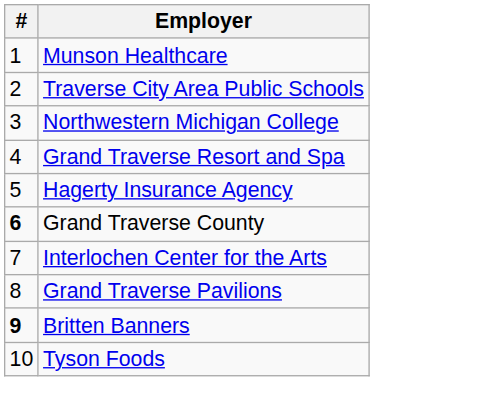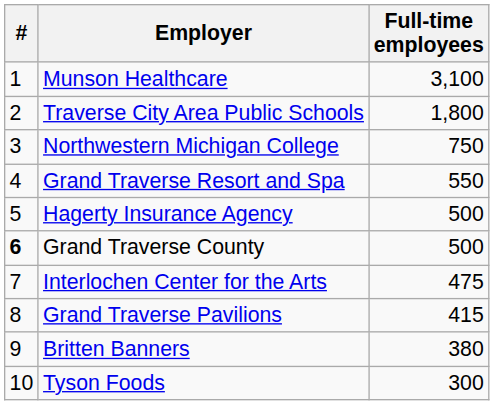 <table class="wikitable sortable">
 <tr>
 <th scope="col">#</th>
 <th scope="col">Employer</th>
+<th scope="col">Full-time <br> employees</th>
 </tr>
 <tr>
 <td>1</td>
 <td><a href='#'>Munson Healthcare</a></td>
+<td align="right">3,100</td>
 </tr>
 <tr>
 <td>2</td>
 <td><a href='#'>Traverse City Area Public Schools</a></td>
+<td align="right">1,800</td>
 </tr>
 <tr>
 <td>3</td>
 <td><a href='#'>Northwestern Michigan College</a></td>
+<td align="right">750</td>
 </tr>
 <tr>
 <td>4</td>
 <td><a href='#'>Grand Traverse Resort and Spa</a></td>
+<td align="right">550</td>
 </tr>
 <tr>
 <td>5</td>
 <td><a href='#'>Hagerty Insurance Agency</a></td>
+<td align="right">500</td>
 </tr>
 <tr>
 <td><strong>6</strong></td>
 <td>Grand Traverse County</td>
+<td align="right">500</td>
 </tr>
 <tr>
 <td>7</td>
 <td><a href='#'>Interlochen Center for the Arts</a></td>
+<td align="right">475</td>
 </tr>
 <tr>
 <td>8</td>
 <td><a href='#'>Grand Traverse Pavilions</a></td>
+<td align="right">415</td>
 </tr>
 <tr>
-<td><strong>9</strong></td>
+<td>9</td>
 <td><a href='#'>Britten Banners</a></td>
+<td align="right">380</td>
 </tr>
 <tr>
 <td>10</td>
 <td><a href='#'>Tyson Foods</a></td>
+<td align="right">300</td>
 </tr>
 </table>
